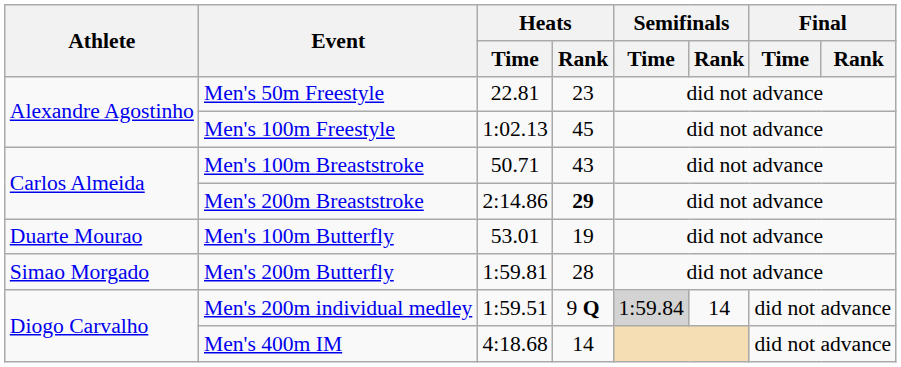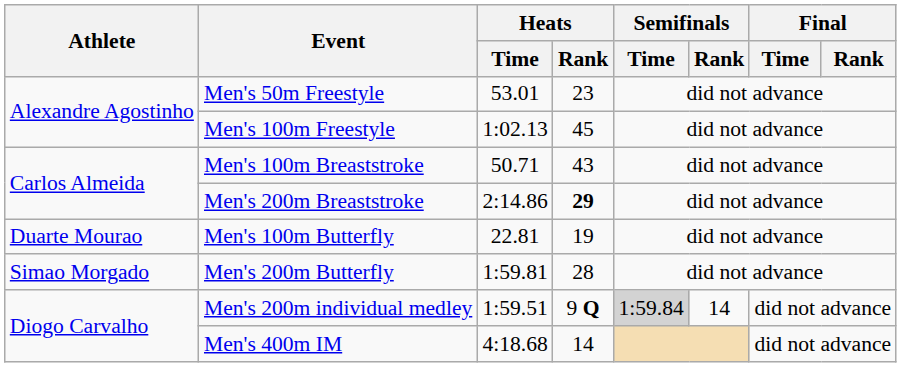 <table class=wikitable style="font-size:90%">
 <tr>
 <th rowspan="2">Athlete</th>
 <th rowspan="2">Event</th>
 <th colspan="2">Heats</th>
 <th colspan="2">Semifinals</th>
 <th colspan="2">Final</th>
 </tr>
 <tr>
 <th>Time</th>
 <th>Rank</th>
 <th>Time</th>
 <th>Rank</th>
 <th>Time</th>
 <th>Rank</th>
 </tr>
 <tr>
 <td rowspan="2"><a href='#'>Alexandre Agostinho</a></td>
 <td><a href='#'>Men's 50m Freestyle</a></td>
-<td align=center>22.81</td>
+<td align=center>53.01</td>
 <td align=center>23</td>
 <td align=center colspan=4>did not advance</td>
 </tr>
 <tr>
 <td><a href='#'>Men's 100m Freestyle</a></td>
 <td align=center>1:02.13</td>
 <td align=center>45</td>
 <td align=center colspan=4>did not advance</td>
 </tr>
 <tr>
 <td rowspan="2"><a href='#'>Carlos Almeida</a></td>
 <td><a href='#'>Men's 100m Breaststroke</a></td>
 <td align=center>50.71</td>
 <td align=center>43</td>
 <td align=center colspan=4>did not advance</td>
 </tr>
 <tr>
 <td><a href='#'>Men's 200m Breaststroke</a></td>
 <td align=center>2:14.86</td>
 <td align=center><strong>29</strong></td>
 <td align=center colspan=4>did not advance</td>
 </tr>
 <tr>
 <td rowspan="1"><a href='#'>Duarte Mourao</a></td>
 <td><a href='#'>Men's 100m Butterfly</a></td>
-<td align=center>53.01</td>
+<td align=center>22.81</td>
 <td align=center>19</td>
 <td align=center colspan=4>did not advance</td>
 </tr>
 <tr>
 <td rowspan="1"><a href='#'>Simao Morgado</a></td>
 <td><a href='#'>Men's 200m Butterfly</a></td>
 <td align=center>1:59.81</td>
 <td align=center>28</td>
 <td align=center colspan=4>did not advance</td>
 </tr>
 <tr>
 <td rowspan="2"><a href='#'>Diogo Carvalho</a></td>
 <td><a href='#'>Men's 200m individual medley</a></td>
 <td align=center>1:59.51</td>
 <td align=center>9 <strong>Q</strong></td>
 <td align=center style="background: lightgrey;">1:59.84</td>
 <td align=center>14</td>
 <td align=center colspan=2>did not advance</td>
 </tr>
 <tr>
 <td><a href='#'>Men's 400m IM</a></td>
 <td align=center>4:18.68</td>
 <td align=center>14</td>
 <td colspan= 2 bgcolor="wheat"></td>
 <td align=center colspan=2>did not advance</td>
 </tr>
 </table>
